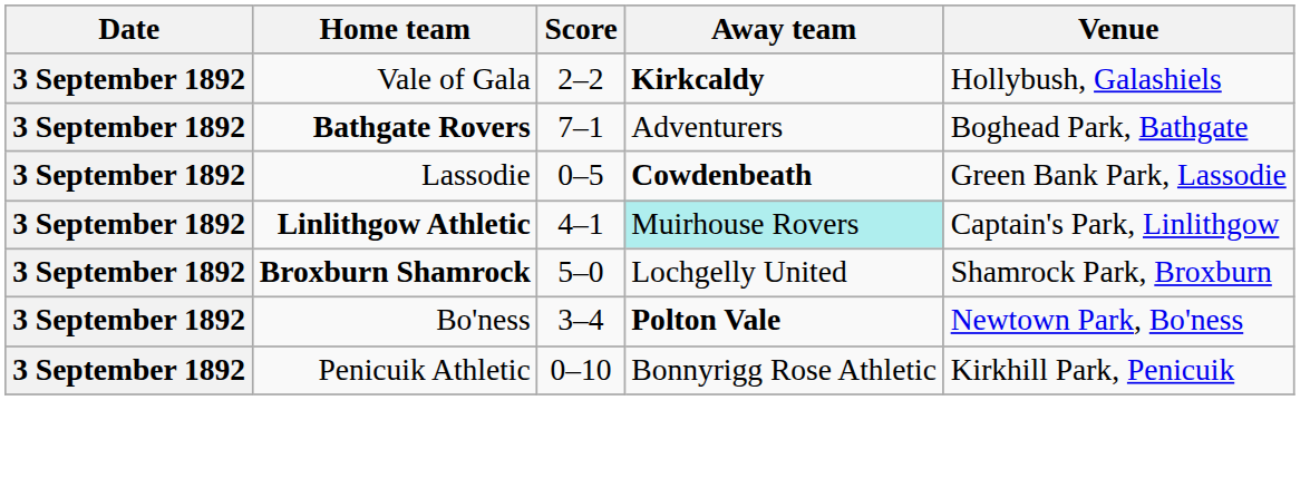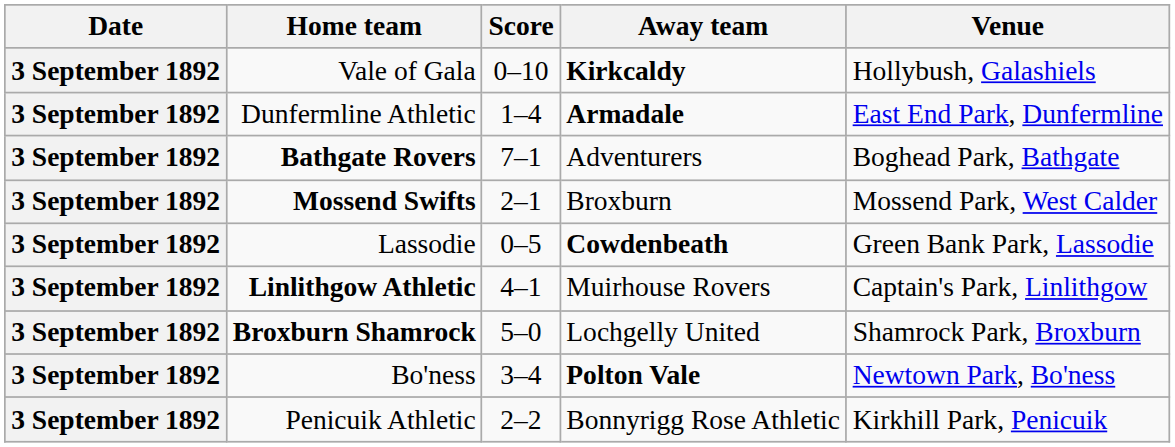 <table class="wikitable football-result-list" style="max-width: 80em; text-align: center">
 <tr>
 <th scope="col">Date</th>
 <th scope="col">Home team</th>
 <th scope="col">Score</th>
 <th scope="col">Away team</th>
 <th scope="col">Venue</th>
 </tr>
 <tr>
 <th scope="row">3 September 1892</th>
 <td align=right>Vale of Gala</td>
-<td>2–2</td>
+<td>0–10</td>
 <td align=left><strong>Kirkcaldy</strong></td>
 <td align=left>Hollybush, <a href='#'>Galashiels</a></td>
+</tr>
+<tr>
+<th scope="row">3 September 1892</th>
+<td align=right>Dunfermline Athletic</td>
+<td>1–4</td>
+<td align=left><strong>Armadale</strong></td>
+<td align=left><a href='#'>East End Park</a>, <a href='#'>Dunfermline</a></td>
 </tr>
 <tr>
 <th scope="row">3 September 1892</th>
 <td align=right><strong>Bathgate Rovers</strong></td>
 <td>7–1</td>
 <td align=left>Adventurers</td>
 <td align=left>Boghead Park, <a href='#'>Bathgate</a></td>
+</tr>
+<tr>
+<th scope="row">3 September 1892</th>
+<td align=right><strong>Mossend Swifts</strong></td>
+<td>2–1</td>
+<td align=left>Broxburn</td>
+<td align=left>Mossend Park, <a href='#'>West Calder</a></td>
 </tr>
 <tr>
 <th scope="row">3 September 1892</th>
 <td align=right>Lassodie</td>
 <td>0–5</td>
 <td align=left><strong>Cowdenbeath</strong></td>
 <td align=left>Green Bank Park, <a href='#'>Lassodie</a></td>
 </tr>
 <tr>
 <th scope="row">3 September 1892</th>
 <td align=right><strong>Linlithgow Athletic</strong></td>
 <td>4–1</td>
-<td align=left style="background: paleturquoise;">Muirhouse Rovers</td>
+<td align=left>Muirhouse Rovers</td>
 <td align=left>Captain's Park, <a href='#'>Linlithgow</a></td>
 </tr>
 <tr>
 <th scope="row">3 September 1892</th>
 <td align=right><strong>Broxburn Shamrock</strong></td>
 <td>5–0</td>
 <td align=left>Lochgelly United</td>
 <td align=left>Shamrock Park, <a href='#'>Broxburn</a></td>
 </tr>
 <tr>
 <th scope="row">3 September 1892</th>
 <td align=right>Bo'ness</td>
 <td>3–4</td>
 <td align=left><strong>Polton Vale</strong></td>
 <td align=left><a href='#'>Newtown Park</a>, <a href='#'>Bo'ness</a></td>
 </tr>
 <tr>
 <th scope="row">3 September 1892</th>
 <td align=right>Penicuik Athletic</td>
-<td>0–10</td>
+<td>2–2</td>
 <td align=left>Bonnyrigg Rose Athletic</td>
 <td align=left>Kirkhill Park, <a href='#'>Penicuik</a></td>
 </tr>
 </table>
